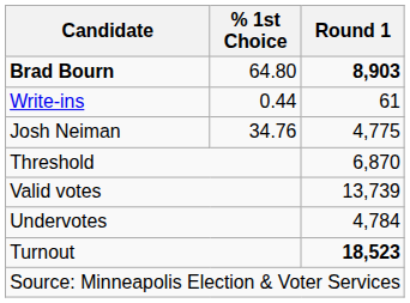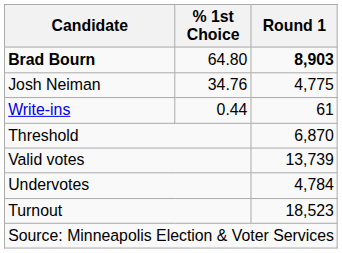 <table class="wikitable">
 <tr>
 <th style="width:165px">Candidate</th>
 <th>% 1st<br>Choice</th>
 <th style="width:80px">Round 1</th>
 </tr>
 <tr>
 <td><strong>Brad Bourn</strong></td>
 <td align="right">64.80</td>
 <td align="right"><strong>8,903</strong></td>
 </tr>
 <tr>
+<td>Josh Neiman</td>
+<td align="right">34.76</td>
+<td align="right">4,775</td>
+</tr>
+<tr>
 <td><a href='#'>Write-ins</a></td>
 <td align="right">0.44</td>
 <td align="right">61</td>
-</tr>
-<tr>
-<td>Josh Neiman</td>
-<td align="right">34.76</td>
-<td align="right">4,775</td>
 </tr>
 <tr>
 <td colspan="2">Threshold</td>
 <td align="right">6,870</td>
 </tr>
 <tr>
 <td colspan="2">Valid votes</td>
 <td align="right">13,739</td>
 </tr>
 <tr>
 <td colspan="2">Undervotes</td>
 <td align="right">4,784</td>
 </tr>
 <tr>
 <td colspan="2">Turnout</td>
-<td align="right"><strong>18,523</strong></td>
+<td align="right">18,523</td>
 </tr>
 <tr>
 <td colspan="3">Source: Minneapolis Election & Voter Services</td>
 </tr>
 </table>
